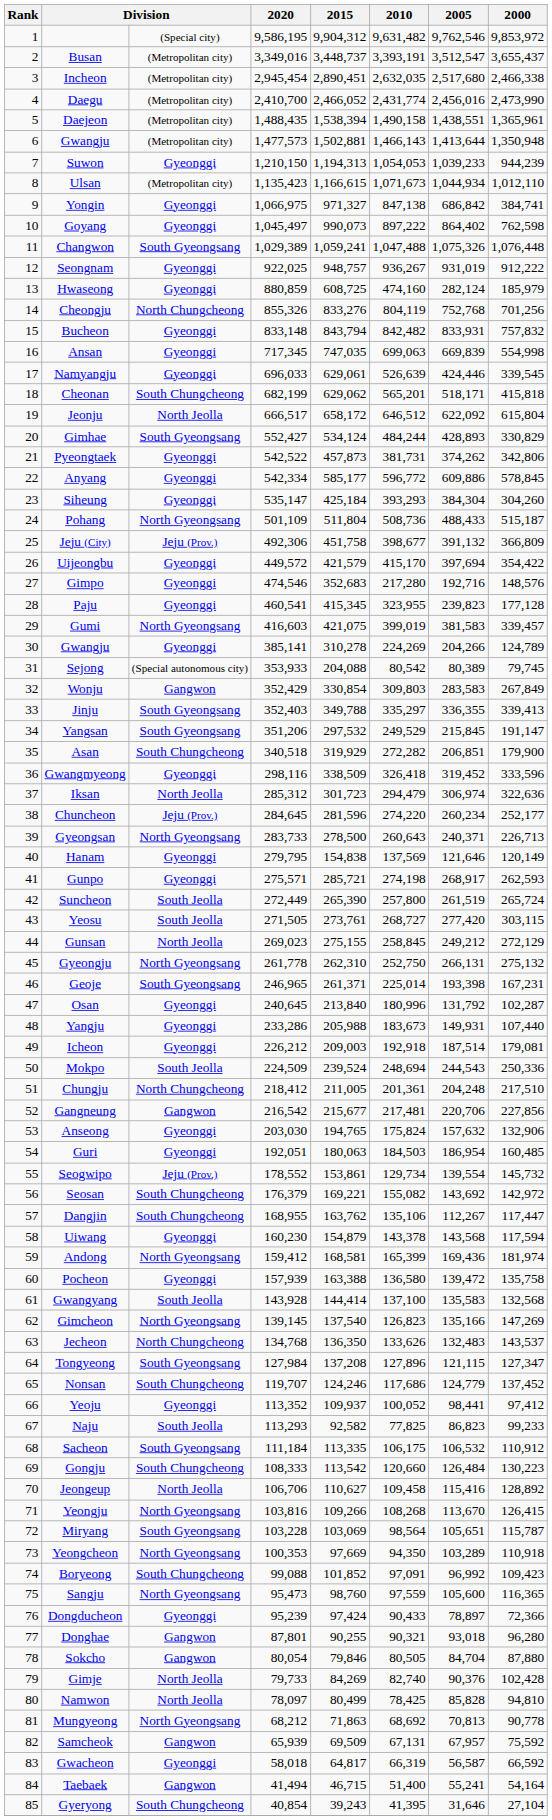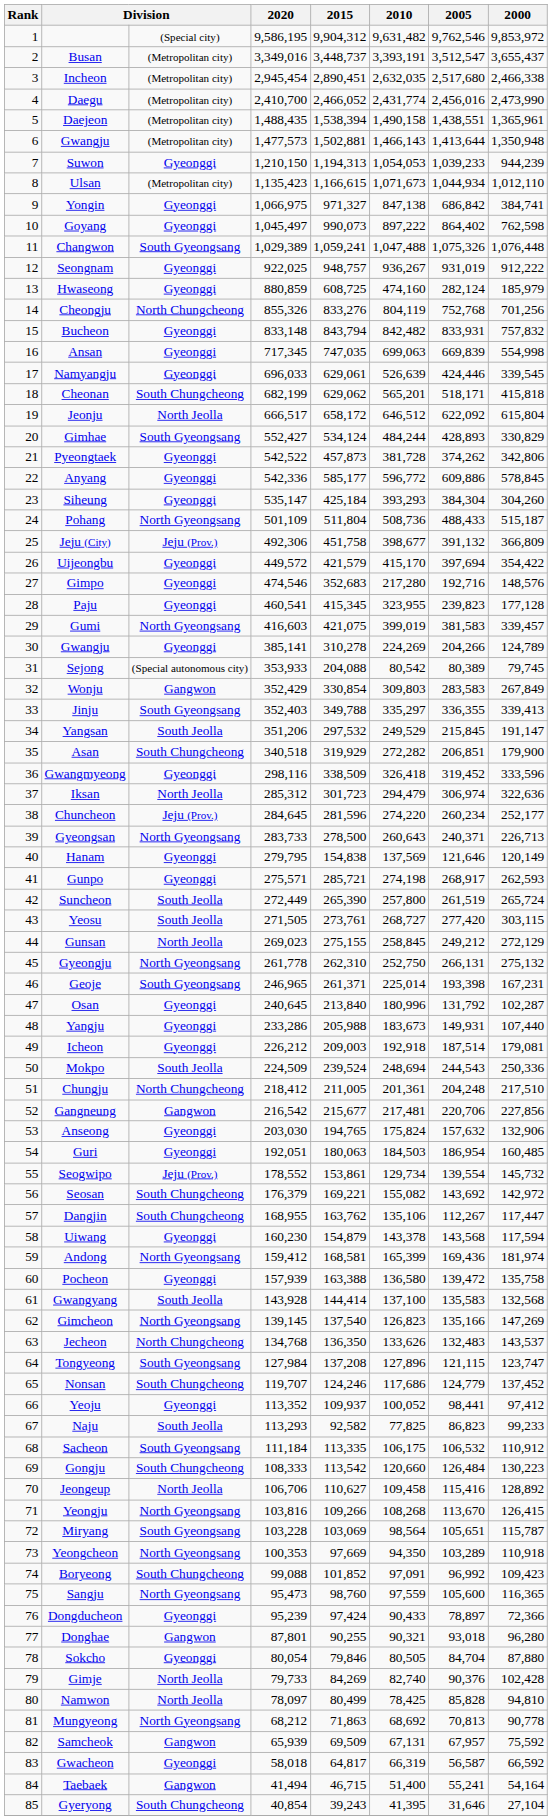 <table class="wikitable sortable" style="text-align: right;">
 <tr>
 <th>Rank</th>
 <th colspan="2">Division</th>
 <th>2020</th>
 <th>2015</th>
 <th>2010</th>
 <th>2005</th>
 <th>2000</th>
 </tr>
 <tr>
 <td>1</td>
 <td style="text-align: center"></td>
 <td style="text-align: center"><small>(Special city)</small></td>
 <td>9,586,195</td>
 <td>9,904,312</td>
 <td>9,631,482</td>
 <td>9,762,546</td>
 <td>9,853,972</td>
 </tr>
 <tr>
 <td>2</td>
 <td style="text-align: center"><a href='#'>Busan</a></td>
 <td style="text-align: center"><small>(Metropolitan city)</small></td>
 <td>3,349,016</td>
 <td>3,448,737</td>
 <td>3,393,191</td>
 <td>3,512,547</td>
 <td>3,655,437</td>
 </tr>
 <tr>
 <td>3</td>
 <td style="text-align: center"><a href='#'>Incheon</a></td>
 <td style="text-align: center"><small>(Metropolitan city)</small></td>
 <td>2,945,454</td>
 <td>2,890,451</td>
 <td>2,632,035</td>
 <td>2,517,680</td>
 <td>2,466,338</td>
 </tr>
 <tr>
 <td>4</td>
 <td style="text-align: center"><a href='#'>Daegu</a></td>
 <td style="text-align: center"><small>(Metropolitan city)</small></td>
 <td>2,410,700</td>
 <td>2,466,052</td>
 <td>2,431,774</td>
 <td>2,456,016</td>
 <td>2,473,990</td>
 </tr>
 <tr>
 <td>5</td>
 <td style="text-align: center"><a href='#'>Daejeon</a></td>
 <td style="text-align: center"><small>(Metropolitan city)</small></td>
 <td>1,488,435</td>
 <td>1,538,394</td>
 <td>1,490,158</td>
 <td>1,438,551</td>
 <td>1,365,961</td>
 </tr>
 <tr>
 <td>6</td>
 <td style="text-align: center"><a href='#'>Gwangju</a></td>
 <td style="text-align: center"><small>(Metropolitan city)</small></td>
 <td>1,477,573</td>
 <td>1,502,881</td>
 <td>1,466,143</td>
 <td>1,413,644</td>
 <td>1,350,948</td>
 </tr>
 <tr>
 <td>7</td>
 <td style="text-align: center"><a href='#'>Suwon</a></td>
 <td style="text-align: center"><a href='#'>Gyeonggi</a></td>
 <td>1,210,150</td>
 <td>1,194,313</td>
 <td>1,054,053</td>
 <td>1,039,233</td>
 <td>944,239</td>
 </tr>
 <tr>
 <td>8</td>
 <td style="text-align: center"><a href='#'>Ulsan</a></td>
 <td style="text-align: center"><small>(Metropolitan city)</small></td>
 <td>1,135,423</td>
 <td>1,166,615</td>
 <td>1,071,673</td>
 <td>1,044,934</td>
 <td>1,012,110</td>
 </tr>
 <tr>
 <td>9</td>
 <td style="text-align: center"><a href='#'>Yongin</a></td>
 <td style="text-align: center"><a href='#'>Gyeonggi</a></td>
 <td>1,066,975</td>
 <td>971,327</td>
 <td>847,138</td>
 <td>686,842</td>
 <td>384,741</td>
 </tr>
 <tr>
 <td>10</td>
 <td style="text-align: center"><a href='#'>Goyang</a></td>
 <td style="text-align: center"><a href='#'>Gyeonggi</a></td>
 <td>1,045,497</td>
 <td>990,073</td>
 <td>897,222</td>
 <td>864,402</td>
 <td>762,598</td>
 </tr>
 <tr>
 <td>11</td>
 <td style="text-align: center"><a href='#'>Changwon</a></td>
 <td style="text-align: center"><a href='#'>South Gyeongsang</a></td>
 <td>1,029,389</td>
 <td>1,059,241</td>
 <td>1,047,488</td>
 <td>1,075,326</td>
 <td>1,076,448</td>
 </tr>
 <tr>
 <td>12</td>
 <td style="text-align: center"><a href='#'>Seongnam</a></td>
 <td style="text-align: center"><a href='#'>Gyeonggi</a></td>
 <td>922,025</td>
 <td>948,757</td>
 <td>936,267</td>
 <td>931,019</td>
 <td>912,222</td>
 </tr>
 <tr>
 <td>13</td>
 <td style="text-align: center"><a href='#'>Hwaseong</a></td>
 <td style="text-align: center"><a href='#'>Gyeonggi</a></td>
 <td>880,859</td>
 <td>608,725</td>
 <td>474,160</td>
 <td>282,124</td>
 <td>185,979</td>
 </tr>
 <tr>
 <td>14</td>
 <td style="text-align: center"><a href='#'>Cheongju</a></td>
 <td style="text-align: center"><a href='#'>North Chungcheong</a></td>
 <td>855,326</td>
 <td>833,276</td>
 <td>804,119</td>
 <td>752,768</td>
 <td>701,256</td>
 </tr>
 <tr>
 <td>15</td>
 <td style="text-align: center"><a href='#'>Bucheon</a></td>
 <td style="text-align: center"><a href='#'>Gyeonggi</a></td>
 <td>833,148</td>
 <td>843,794</td>
 <td>842,482</td>
 <td>833,931</td>
 <td>757,832</td>
 </tr>
 <tr>
 <td>16</td>
 <td style="text-align: center"><a href='#'>Ansan</a></td>
 <td style="text-align: center"><a href='#'>Gyeonggi</a></td>
 <td>717,345</td>
 <td>747,035</td>
 <td>699,063</td>
 <td>669,839</td>
 <td>554,998</td>
 </tr>
 <tr>
 <td>17</td>
 <td style="text-align: center"><a href='#'>Namyangju</a></td>
 <td style="text-align: center"><a href='#'>Gyeonggi</a></td>
 <td>696,033</td>
 <td>629,061</td>
 <td>526,639</td>
 <td>424,446</td>
 <td>339,545</td>
 </tr>
 <tr>
 <td>18</td>
 <td style="text-align: center"><a href='#'>Cheonan</a></td>
 <td style="text-align: center"><a href='#'>South Chungcheong</a></td>
 <td>682,199</td>
 <td>629,062</td>
 <td>565,201</td>
 <td>518,171</td>
 <td>415,818</td>
 </tr>
 <tr>
 <td>19</td>
 <td style="text-align: center"><a href='#'>Jeonju</a></td>
 <td style="text-align: center"><a href='#'>North Jeolla</a></td>
 <td>666,517</td>
 <td>658,172</td>
 <td>646,512</td>
 <td>622,092</td>
 <td>615,804</td>
 </tr>
 <tr>
 <td>20</td>
 <td style="text-align: center"><a href='#'>Gimhae</a></td>
 <td style="text-align: center"><a href='#'>South Gyeongsang</a></td>
 <td>552,427</td>
 <td>534,124</td>
 <td>484,244</td>
 <td>428,893</td>
 <td>330,829</td>
 </tr>
 <tr>
 <td>21</td>
 <td style="text-align: center"><a href='#'>Pyeongtaek</a></td>
 <td style="text-align: center"><a href='#'>Gyeonggi</a></td>
 <td>542,522</td>
 <td>457,873</td>
-<td>381,731</td>
+<td>381,728</td>
 <td>374,262</td>
 <td>342,806</td>
 </tr>
 <tr>
 <td>22</td>
 <td style="text-align: center"><a href='#'>Anyang</a></td>
 <td style="text-align: center"><a href='#'>Gyeonggi</a></td>
-<td>542,334</td>
+<td>542,336</td>
 <td>585,177</td>
 <td>596,772</td>
 <td>609,886</td>
 <td>578,845</td>
 </tr>
 <tr>
 <td>23</td>
 <td style="text-align: center"><a href='#'>Siheung</a></td>
 <td style="text-align: center"><a href='#'>Gyeonggi</a></td>
 <td>535,147</td>
 <td>425,184</td>
 <td>393,293</td>
 <td>384,304</td>
 <td>304,260</td>
 </tr>
 <tr>
 <td>24</td>
 <td style="text-align: center"><a href='#'>Pohang</a></td>
 <td style="text-align: center"><a href='#'>North Gyeongsang</a></td>
 <td>501,109</td>
 <td>511,804</td>
 <td>508,736</td>
 <td>488,433</td>
 <td>515,187</td>
 </tr>
 <tr>
 <td>25</td>
 <td style="text-align: center"><a href='#'>Jeju <small>(City)</small></a></td>
 <td style="text-align: center"><a href='#'>Jeju <small>(Prov.)</small></a></td>
 <td>492,306</td>
 <td>451,758</td>
 <td>398,677</td>
 <td>391,132</td>
 <td>366,809</td>
 </tr>
 <tr>
 <td>26</td>
 <td style="text-align: center"><a href='#'>Uijeongbu</a></td>
 <td style="text-align: center"><a href='#'>Gyeonggi</a></td>
 <td>449,572</td>
 <td>421,579</td>
 <td>415,170</td>
 <td>397,694</td>
 <td>354,422</td>
 </tr>
 <tr>
 <td>27</td>
 <td style="text-align: center"><a href='#'>Gimpo</a></td>
 <td style="text-align: center"><a href='#'>Gyeonggi</a></td>
 <td>474,546</td>
 <td>352,683</td>
 <td>217,280</td>
 <td>192,716</td>
 <td>148,576</td>
 </tr>
 <tr>
 <td>28</td>
 <td style="text-align: center"><a href='#'>Paju</a></td>
 <td style="text-align: center"><a href='#'>Gyeonggi</a></td>
 <td>460,541</td>
 <td>415,345</td>
 <td>323,955</td>
 <td>239,823</td>
 <td>177,128</td>
 </tr>
 <tr>
 <td>29</td>
 <td style="text-align: center"><a href='#'>Gumi</a></td>
 <td style="text-align: center"><a href='#'>North Gyeongsang</a></td>
 <td>416,603</td>
 <td>421,075</td>
 <td>399,019</td>
 <td>381,583</td>
 <td>339,457</td>
 </tr>
 <tr>
 <td>30</td>
 <td style="text-align: center"><a href='#'>Gwangju</a></td>
 <td style="text-align: center"><a href='#'>Gyeonggi</a></td>
 <td>385,141</td>
 <td>310,278</td>
 <td>224,269</td>
 <td>204,266</td>
 <td>124,789</td>
 </tr>
 <tr>
 <td>31</td>
 <td style="text-align: center;"><a href='#'>Sejong</a></td>
 <td style="text-align: center;"><small>(Special autonomous city)</small></td>
 <td>353,933</td>
 <td>204,088</td>
 <td>80,542</td>
 <td>80,389</td>
 <td>79,745</td>
 </tr>
 <tr>
 <td>32</td>
 <td style="text-align: center"><a href='#'>Wonju</a></td>
 <td style="text-align: center"><a href='#'>Gangwon</a></td>
 <td>352,429</td>
 <td>330,854</td>
 <td>309,803</td>
 <td>283,583</td>
 <td>267,849</td>
 </tr>
 <tr>
 <td>33</td>
 <td style="text-align: center"><a href='#'>Jinju</a></td>
 <td style="text-align: center"><a href='#'>South Gyeongsang</a></td>
 <td>352,403</td>
 <td>349,788</td>
 <td>335,297</td>
 <td>336,355</td>
 <td>339,413</td>
 </tr>
 <tr>
 <td>34</td>
 <td style="text-align: center"><a href='#'>Yangsan</a></td>
-<td style="text-align: center"><a href='#'>South Gyeongsang</a></td>
+<td style="text-align: center;"><a href='#'>South Jeolla</a></td>
 <td>351,206</td>
 <td>297,532</td>
 <td>249,529</td>
 <td>215,845</td>
 <td>191,147</td>
 </tr>
 <tr>
 <td>35</td>
 <td style="text-align: center"><a href='#'>Asan</a></td>
 <td style="text-align: center"><a href='#'>South Chungcheong</a></td>
 <td>340,518</td>
 <td>319,929</td>
 <td>272,282</td>
 <td>206,851</td>
 <td>179,900</td>
 </tr>
 <tr>
 <td>36</td>
 <td style="text-align: center"><a href='#'>Gwangmyeong</a></td>
 <td style="text-align: center"><a href='#'>Gyeonggi</a></td>
 <td>298,116</td>
 <td>338,509</td>
 <td>326,418</td>
 <td>319,452</td>
 <td>333,596</td>
 </tr>
 <tr>
 <td>37</td>
 <td style="text-align: center"><a href='#'>Iksan</a></td>
 <td style="text-align: center"><a href='#'>North Jeolla</a></td>
 <td>285,312</td>
 <td>301,723</td>
 <td>294,479</td>
 <td>306,974</td>
 <td>322,636</td>
 </tr>
 <tr>
 <td>38</td>
 <td style="text-align: center"><a href='#'>Chuncheon</a></td>
 <td style="text-align: center"><a href='#'>Jeju <small>(Prov.)</small></a></td>
 <td>284,645</td>
 <td>281,596</td>
 <td>274,220</td>
 <td>260,234</td>
 <td>252,177</td>
 </tr>
 <tr>
 <td>39</td>
 <td style="text-align: center"><a href='#'>Gyeongsan</a></td>
 <td style="text-align: center"><a href='#'>North Gyeongsang</a></td>
 <td>283,733</td>
 <td>278,500</td>
 <td>260,643</td>
 <td>240,371</td>
 <td>226,713</td>
 </tr>
 <tr>
 <td>40</td>
 <td style="text-align: center;"><a href='#'>Hanam</a></td>
 <td style="text-align: center;"><a href='#'>Gyeonggi</a></td>
 <td>279,795</td>
 <td>154,838</td>
 <td>137,569</td>
 <td>121,646</td>
 <td>120,149</td>
 </tr>
 <tr>
 <td>41</td>
 <td style="text-align: center"><a href='#'>Gunpo</a></td>
 <td style="text-align: center"><a href='#'>Gyeonggi</a></td>
 <td>275,571</td>
 <td>285,721</td>
 <td>274,198</td>
 <td>268,917</td>
 <td>262,593</td>
 </tr>
 <tr>
 <td>42</td>
 <td style="text-align: center"><a href='#'>Suncheon</a></td>
 <td style="text-align: center"><a href='#'>South Jeolla</a></td>
 <td>272,449</td>
 <td>265,390</td>
 <td>257,800</td>
 <td>261,519</td>
 <td>265,724</td>
 </tr>
 <tr>
 <td>43</td>
 <td style="text-align: center"><a href='#'>Yeosu</a></td>
 <td style="text-align: center"><a href='#'>South Jeolla</a></td>
 <td>271,505</td>
 <td>273,761</td>
 <td>268,727</td>
 <td>277,420</td>
 <td>303,115</td>
 </tr>
 <tr>
 <td>44</td>
 <td style="text-align: center"><a href='#'>Gunsan</a></td>
 <td style="text-align: center"><a href='#'>North Jeolla</a></td>
 <td>269,023</td>
 <td>275,155</td>
 <td>258,845</td>
 <td>249,212</td>
 <td>272,129</td>
 </tr>
 <tr>
 <td>45</td>
 <td style="text-align: center"><a href='#'>Gyeongju</a></td>
 <td style="text-align: center"><a href='#'>North Gyeongsang</a></td>
 <td>261,778</td>
 <td>262,310</td>
 <td>252,750</td>
 <td>266,131</td>
 <td>275,132</td>
 </tr>
 <tr>
 <td>46</td>
 <td style="text-align: center"><a href='#'>Geoje</a></td>
 <td style="text-align: center"><a href='#'>South Gyeongsang</a></td>
 <td>246,965</td>
 <td>261,371</td>
 <td>225,014</td>
 <td>193,398</td>
 <td>167,231</td>
 </tr>
 <tr>
 <td>47</td>
 <td style="text-align: center;"><a href='#'>Osan</a></td>
 <td style="text-align: center;"><a href='#'>Gyeonggi</a></td>
 <td>240,645</td>
 <td>213,840</td>
 <td>180,996</td>
 <td>131,792</td>
 <td>102,287</td>
 </tr>
 <tr>
 <td>48</td>
 <td style="text-align: center;"><a href='#'>Yangju</a></td>
 <td style="text-align: center;"><a href='#'>Gyeonggi</a></td>
 <td>233,286</td>
 <td>205,988</td>
 <td>183,673</td>
 <td>149,931</td>
 <td>107,440</td>
 </tr>
 <tr>
 <td>49</td>
 <td style="text-align: center;"><a href='#'>Icheon</a></td>
 <td style="text-align: center;"><a href='#'>Gyeonggi</a></td>
 <td>226,212</td>
 <td>209,003</td>
 <td>192,918</td>
 <td>187,514</td>
 <td>179,081</td>
 </tr>
 <tr>
 <td>50</td>
 <td style="text-align: center"><a href='#'>Mokpo</a></td>
 <td style="text-align: center"><a href='#'>South Jeolla</a></td>
 <td>224,509</td>
 <td>239,524</td>
 <td>248,694</td>
 <td>244,543</td>
 <td>250,336</td>
 </tr>
 <tr>
 <td>51</td>
 <td style="text-align: center;"><a href='#'>Chungju</a></td>
 <td style="text-align: center;"><a href='#'>North Chungcheong</a></td>
 <td>218,412</td>
 <td>211,005</td>
 <td>201,361</td>
 <td>204,248</td>
 <td>217,510</td>
 </tr>
 <tr>
 <td>52</td>
 <td style="text-align: center"><a href='#'>Gangneung</a></td>
 <td style="text-align: center"><a href='#'>Gangwon</a></td>
 <td>216,542</td>
 <td>215,677</td>
 <td>217,481</td>
 <td>220,706</td>
 <td>227,856</td>
 </tr>
 <tr>
 <td>53</td>
 <td style="text-align: center;"><a href='#'>Anseong</a></td>
 <td style="text-align: center;"><a href='#'>Gyeonggi</a></td>
 <td>203,030</td>
 <td>194,765</td>
 <td>175,824</td>
 <td>157,632</td>
 <td>132,906</td>
 </tr>
 <tr>
 <td>54</td>
 <td style="text-align: center;"><a href='#'>Guri</a></td>
 <td style="text-align: center;"><a href='#'>Gyeonggi</a></td>
 <td>192,051</td>
 <td>180,063</td>
 <td>184,503</td>
 <td>186,954</td>
 <td>160,485</td>
 </tr>
 <tr>
 <td>55</td>
 <td style="text-align: center;"><a href='#'>Seogwipo</a></td>
 <td style="text-align: center;"><a href='#'>Jeju <small>(Prov.)</small></a></td>
 <td>178,552</td>
 <td>153,861</td>
 <td>129,734</td>
 <td>139,554</td>
 <td>145,732</td>
 </tr>
 <tr>
 <td>56</td>
 <td style="text-align: center;"><a href='#'>Seosan</a></td>
 <td style="text-align: center;"><a href='#'>South Chungcheong</a></td>
 <td>176,379</td>
 <td>169,221</td>
 <td>155,082</td>
 <td>143,692</td>
 <td>142,972</td>
 </tr>
 <tr>
 <td>57</td>
 <td style="text-align: center;"><a href='#'>Dangjin</a></td>
 <td style="text-align: center;"><a href='#'>South Chungcheong</a></td>
 <td>168,955</td>
 <td>163,762</td>
 <td>135,106</td>
 <td>112,267</td>
 <td>117,447</td>
 </tr>
 <tr>
 <td>58</td>
 <td style="text-align: center;"><a href='#'>Uiwang</a></td>
 <td style="text-align: center;"><a href='#'>Gyeonggi</a></td>
 <td>160,230</td>
 <td>154,879</td>
 <td>143,378</td>
 <td>143,568</td>
 <td>117,594</td>
 </tr>
 <tr>
 <td>59</td>
 <td style="text-align: center;"><a href='#'>Andong</a></td>
 <td style="text-align: center;"><a href='#'>North Gyeongsang</a></td>
 <td>159,412</td>
 <td>168,581</td>
 <td>165,399</td>
 <td>169,436</td>
 <td>181,974</td>
 </tr>
 <tr>
 <td>60</td>
 <td style="text-align: center;"><a href='#'>Pocheon</a></td>
 <td style="text-align: center;"><a href='#'>Gyeonggi</a></td>
 <td>157,939</td>
 <td>163,388</td>
 <td>136,580</td>
 <td>139,472</td>
 <td>135,758</td>
 </tr>
 <tr>
 <td>61</td>
 <td style="text-align: center;"><a href='#'>Gwangyang</a></td>
 <td style="text-align: center;"><a href='#'>South Jeolla</a></td>
 <td>143,928</td>
 <td>144,414</td>
 <td>137,100</td>
 <td>135,583</td>
 <td>132,568</td>
 </tr>
 <tr>
 <td>62</td>
 <td style="text-align: center;"><a href='#'>Gimcheon</a></td>
 <td style="text-align: center;"><a href='#'>North Gyeongsang</a></td>
 <td>139,145</td>
 <td>137,540</td>
 <td>126,823</td>
 <td>135,166</td>
 <td>147,269</td>
 </tr>
 <tr>
 <td>63</td>
 <td style="text-align: center;"><a href='#'>Jecheon</a></td>
 <td style="text-align: center;"><a href='#'>North Chungcheong</a></td>
 <td>134,768</td>
 <td>136,350</td>
 <td>133,626</td>
 <td>132,483</td>
 <td>143,537</td>
 </tr>
 <tr>
 <td>64</td>
 <td style="text-align: center;"><a href='#'>Tongyeong</a></td>
 <td style="text-align: center;"><a href='#'>South Gyeongsang</a></td>
 <td>127,984</td>
 <td>137,208</td>
 <td>127,896</td>
 <td>121,115</td>
-<td>127,347</td>
+<td>123,747</td>
 </tr>
 <tr>
 <td>65</td>
 <td style="text-align: center;"><a href='#'>Nonsan</a></td>
 <td style="text-align: center;"><a href='#'>South Chungcheong</a></td>
 <td>119,707</td>
 <td>124,246</td>
 <td>117,686</td>
 <td>124,779</td>
 <td>137,452</td>
 </tr>
 <tr>
 <td>66</td>
 <td style="text-align: center;"><a href='#'>Yeoju</a></td>
 <td style="text-align: center;"><a href='#'>Gyeonggi</a></td>
 <td>113,352</td>
 <td>109,937</td>
 <td>100,052</td>
 <td>98,441</td>
 <td>97,412</td>
 </tr>
 <tr>
 <td>67</td>
 <td style="text-align: center;"><a href='#'>Naju</a></td>
 <td style="text-align: center;"><a href='#'>South Jeolla</a></td>
 <td>113,293</td>
 <td>92,582</td>
 <td>77,825</td>
 <td>86,823</td>
 <td>99,233</td>
 </tr>
 <tr>
 <td>68</td>
 <td style="text-align: center;"><a href='#'>Sacheon</a></td>
 <td style="text-align: center;"><a href='#'>South Gyeongsang</a></td>
 <td>111,184</td>
 <td>113,335</td>
 <td>106,175</td>
 <td>106,532</td>
 <td>110,912</td>
 </tr>
 <tr>
 <td>69</td>
 <td style="text-align: center;"><a href='#'>Gongju</a></td>
 <td style="text-align: center;"><a href='#'>South Chungcheong</a></td>
 <td>108,333</td>
 <td>113,542</td>
 <td>120,660</td>
 <td>126,484</td>
 <td>130,223</td>
 </tr>
 <tr>
 <td>70</td>
 <td style="text-align: center;"><a href='#'>Jeongeup</a></td>
 <td style="text-align: center;"><a href='#'>North Jeolla</a></td>
 <td>106,706</td>
 <td>110,627</td>
 <td>109,458</td>
 <td>115,416</td>
 <td>128,892</td>
 </tr>
 <tr>
 <td>71</td>
 <td style="text-align: center;"><a href='#'>Yeongju</a></td>
 <td style="text-align: center;"><a href='#'>North Gyeongsang</a></td>
 <td>103,816</td>
 <td>109,266</td>
 <td>108,268</td>
 <td>113,670</td>
 <td>126,415</td>
 </tr>
 <tr>
 <td>72</td>
 <td style="text-align: center;"><a href='#'>Miryang</a></td>
 <td style="text-align: center;"><a href='#'>South Gyeongsang</a></td>
 <td>103,228</td>
 <td>103,069</td>
 <td>98,564</td>
 <td>105,651</td>
 <td>115,787</td>
 </tr>
 <tr>
 <td>73</td>
 <td style="text-align: center;"><a href='#'>Yeongcheon</a></td>
 <td style="text-align: center;"><a href='#'>North Gyeongsang</a></td>
 <td>100,353</td>
 <td>97,669</td>
 <td>94,350</td>
 <td>103,289</td>
 <td>110,918</td>
 </tr>
 <tr>
 <td>74</td>
 <td style="text-align: center;"><a href='#'>Boryeong</a></td>
 <td style="text-align: center;"><a href='#'>South Chungcheong</a></td>
 <td>99,088</td>
 <td>101,852</td>
 <td>97,091</td>
 <td>96,992</td>
 <td>109,423</td>
 </tr>
 <tr>
 <td>75</td>
 <td style="text-align: center;"><a href='#'>Sangju</a></td>
 <td style="text-align: center;"><a href='#'>North Gyeongsang</a></td>
 <td>95,473</td>
 <td>98,760</td>
 <td>97,559</td>
 <td>105,600</td>
 <td>116,365</td>
 </tr>
 <tr>
 <td>76</td>
 <td style="text-align: center;"><a href='#'>Dongducheon</a></td>
 <td style="text-align: center;"><a href='#'>Gyeonggi</a></td>
 <td>95,239</td>
 <td>97,424</td>
 <td>90,433</td>
 <td>78,897</td>
 <td>72,366</td>
 </tr>
 <tr>
 <td>77</td>
 <td style="text-align: center;"><a href='#'>Donghae</a></td>
 <td style="text-align: center;"><a href='#'>Gangwon</a></td>
 <td>87,801</td>
 <td>90,255</td>
 <td>90,321</td>
 <td>93,018</td>
 <td>96,280</td>
 </tr>
 <tr>
 <td>78</td>
 <td style="text-align: center;"><a href='#'>Sokcho</a></td>
-<td style="text-align: center;"><a href='#'>Gangwon</a></td>
+<td style="text-align: center;"><a href='#'>Gyeonggi</a></td>
 <td>80,054</td>
 <td>79,846</td>
 <td>80,505</td>
 <td>84,704</td>
 <td>87,880</td>
 </tr>
 <tr>
 <td>79</td>
 <td style="text-align: center;"><a href='#'>Gimje</a></td>
 <td style="text-align: center;"><a href='#'>North Jeolla</a></td>
 <td>79,733</td>
 <td>84,269</td>
 <td>82,740</td>
 <td>90,376</td>
 <td>102,428</td>
 </tr>
 <tr>
 <td>80</td>
 <td style="text-align: center;"><a href='#'>Namwon</a></td>
 <td style="text-align: center;"><a href='#'>North Jeolla</a></td>
 <td>78,097</td>
 <td>80,499</td>
 <td>78,425</td>
 <td>85,828</td>
 <td>94,810</td>
 </tr>
 <tr>
 <td>81</td>
 <td style="text-align: center;"><a href='#'>Mungyeong</a></td>
 <td style="text-align: center;"><a href='#'>North Gyeongsang</a></td>
 <td>68,212</td>
 <td>71,863</td>
 <td>68,692</td>
 <td>70,813</td>
 <td>90,778</td>
 </tr>
 <tr>
 <td>82</td>
 <td style="text-align: center;"><a href='#'>Samcheok</a></td>
 <td style="text-align: center;"><a href='#'>Gangwon</a></td>
 <td>65,939</td>
 <td>69,509</td>
 <td>67,131</td>
 <td>67,957</td>
 <td>75,592</td>
 </tr>
 <tr>
 <td>83</td>
 <td style="text-align: center;"><a href='#'>Gwacheon</a></td>
 <td style="text-align: center;"><a href='#'>Gyeonggi</a></td>
 <td>58,018</td>
 <td>64,817</td>
 <td>66,319</td>
 <td>56,587</td>
 <td>66,592</td>
 </tr>
 <tr>
 <td>84</td>
 <td style="text-align: center;"><a href='#'>Taebaek</a></td>
 <td style="text-align: center;"><a href='#'>Gangwon</a></td>
 <td>41,494</td>
 <td>46,715</td>
 <td>51,400</td>
 <td>55,241</td>
 <td>54,164</td>
 </tr>
 <tr>
 <td>85</td>
 <td style="text-align: center;"><a href='#'>Gyeryong</a></td>
 <td style="text-align: center;"><a href='#'>South Chungcheong</a></td>
 <td>40,854</td>
 <td>39,243</td>
 <td>41,395</td>
 <td>31,646</td>
 <td>27,104</td>
 </tr>
 <tr>
 </tr>
 </table>
